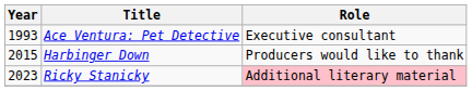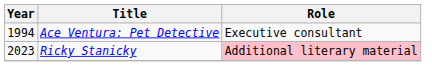 <table class="wikitable">
 <tr>
 <th>Year</th>
 <th>Title</th>
 <th>Role</th>
 </tr>
 <tr>
-<td>1993</td>
+<td>1994</td>
 <td><em><a href='#'>Ace Ventura: Pet Detective</a></em></td>
 <td>Executive consultant</td>
-</tr>
-<tr>
-<td>2015</td>
-<td><em><a href='#'>Harbinger Down</a></em></td>
-<td>Producers would like to thank</td>
 </tr>
 <tr>
 <td>2023</td>
 <td><em><a href='#'>Ricky Stanicky</a></em></td>
 <td style="background: pink;">Additional literary material</td>
 </tr>
 <tr>
 </tr>
 </table>
